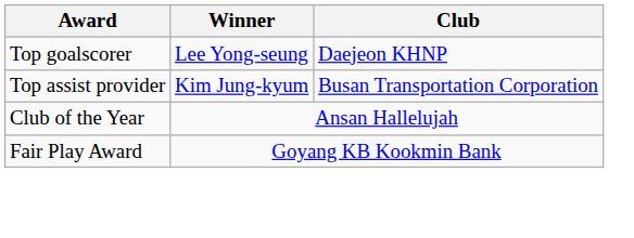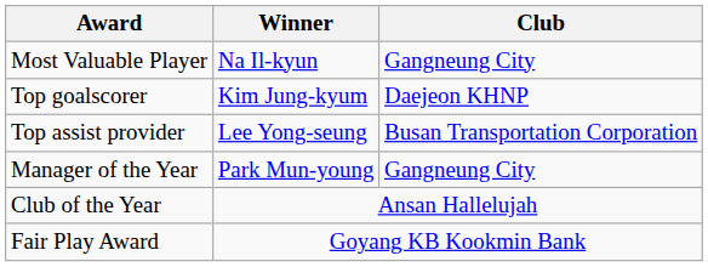 <table class="wikitable">
 <tr>
 <th>Award</th>
 <th>Winner</th>
 <th>Club</th>
 </tr>
 <tr>
+<td>Most Valuable Player</td>
+<td> <a href='#'>Na Il-kyun</a></td>
+<td><a href='#'>Gangneung City</a></td>
+</tr>
+<tr>
 <td>Top goalscorer</td>
-<td> <a href='#'>Lee Yong-seung</a></td>
+<td> <a href='#'>Kim Jung-kyum</a></td>
 <td><a href='#'>Daejeon KHNP</a></td>
 </tr>
 <tr>
 <td>Top assist provider</td>
-<td> <a href='#'>Kim Jung-kyum</a></td>
+<td> <a href='#'>Lee Yong-seung</a></td>
 <td><a href='#'>Busan Transportation Corporation</a></td>
+</tr>
+<tr>
+<td>Manager of the Year</td>
+<td> <a href='#'>Park Mun-young</a></td>
+<td><a href='#'>Gangneung City</a></td>
 </tr>
 <tr>
 <td>Club of the Year</td>
 <td colspan="2" align="center"><a href='#'>Ansan Hallelujah</a></td>
 </tr>
 <tr>
 <td>Fair Play Award</td>
 <td colspan="2" align="center"><a href='#'>Goyang KB Kookmin Bank</a></td>
 </tr>
 </table>
